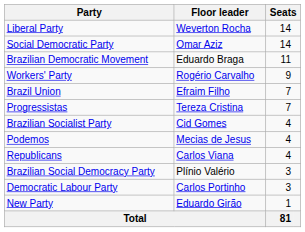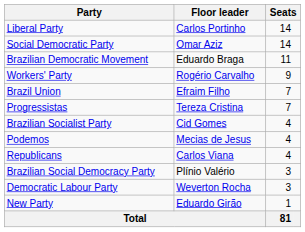 <table class="wikitable" style="font-size:95%; width:450px;">
 <tr>
 <th>Party</th>
 <th>Floor leader</th>
 <th colspan=2>Seats</th>
 </tr>
 <tr>
 <td><span></span> <a href='#'>Liberal Party</a></td>
-<td><a href='#'>Weverton Rocha</a></td>
+<td><a href='#'>Carlos Portinho</a></td>
 <td style="text-align:right;border-right: none;">14</td>
 <td style="text-align:center;border-left: none;"><small></small></td>
 </tr>
 <tr>
 <td><span></span> <a href='#'>Social Democratic Party</a></td>
 <td><a href='#'>Omar Aziz</a></td>
 <td style="text-align:right;border-right: none;">14</td>
 <td style="text-align:center;border-left: none;"><small></small></td>
 </tr>
 <tr>
 <td><span></span> <a href='#'>Brazilian Democratic Movement</a></td>
 <td>Eduardo Braga</td>
 <td style="text-align:right;border-right: none;">11</td>
 <td style="text-align:center;border-left: none;"><small></small></td>
 </tr>
 <tr>
 <td><span></span> <a href='#'>Workers' Party</a></td>
 <td><a href='#'>Rogério Carvalho</a></td>
 <td style="text-align:right;border-right: none;">9</td>
 <td style="text-align:center;border-left: none;"><small></small></td>
 </tr>
 <tr>
 <td><span></span> <a href='#'>Brazil Union</a></td>
 <td><a href='#'>Efraim Filho</a></td>
 <td style="text-align:right;border-right: none;">7</td>
 <td style="text-align:center;border-left: none;"><small></small></td>
 </tr>
 <tr>
 <td><span></span> <a href='#'>Progressistas</a></td>
 <td><a href='#'>Tereza Cristina</a></td>
 <td style="text-align:right;border-right: none;">7</td>
 <td style="text-align:center;border-left: none;"><small></small></td>
 </tr>
 <tr>
 <td><span></span> <a href='#'>Brazilian Socialist Party</a></td>
 <td><a href='#'>Cid Gomes</a></td>
 <td style="text-align:right;border-right: none;">4</td>
 <td style="text-align:center;border-left: none;"><small></small></td>
 </tr>
 <tr>
 <td><span></span> <a href='#'>Podemos</a></td>
 <td><a href='#'>Mecias de Jesus</a></td>
 <td style="text-align:right;border-right: none;">4</td>
 <td style="text-align:center;border-left: none;"><small></small></td>
 </tr>
 <tr>
 <td><span></span> <a href='#'>Republicans</a></td>
 <td><a href='#'>Carlos Viana</a></td>
 <td style="text-align:right;border-right: none;">4</td>
 <td style="text-align:center;border-left: none;"><small></small></td>
 </tr>
 <tr>
 <td><span></span> <a href='#'>Brazilian Social Democracy Party</a></td>
 <td>Plínio Valério</td>
 <td style="text-align:right;border-right: none;">3</td>
 <td style="text-align:center;border-left: none;"><small></small></td>
 </tr>
 <tr>
 <td><span></span> <a href='#'>Democratic Labour Party</a></td>
-<td><a href='#'>Carlos Portinho</a></td>
+<td><a href='#'>Weverton Rocha</a></td>
 <td style="text-align:right;border-right: none;">3</td>
 <td style="text-align:center;border-left: none;"><small></small></td>
 </tr>
 <tr>
 <td><span></span> <a href='#'>New Party</a></td>
 <td><a href='#'>Eduardo Girão</a></td>
 <td style="text-align:right;border-right: none;">1</td>
 <td style="text-align:center;border-left: none;"><small></small></td>
 </tr>
 <tr>
 <th colspan=2>Total</th>
 <th style="text-align:right;border-right: none;">81</th>
 <th style="text-align:center;border-left: none;"><small></small></th>
 </tr>
 </table>
